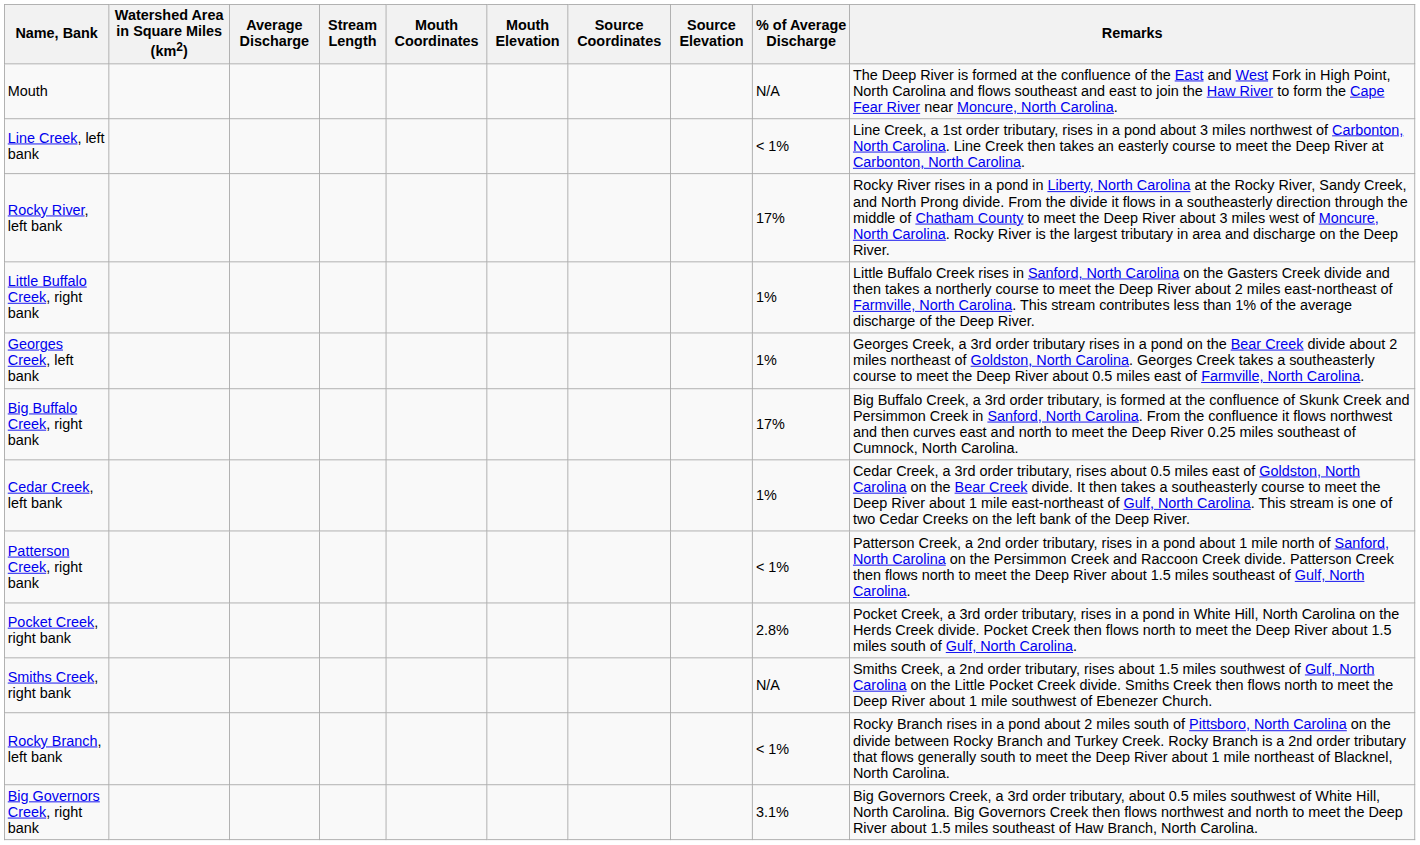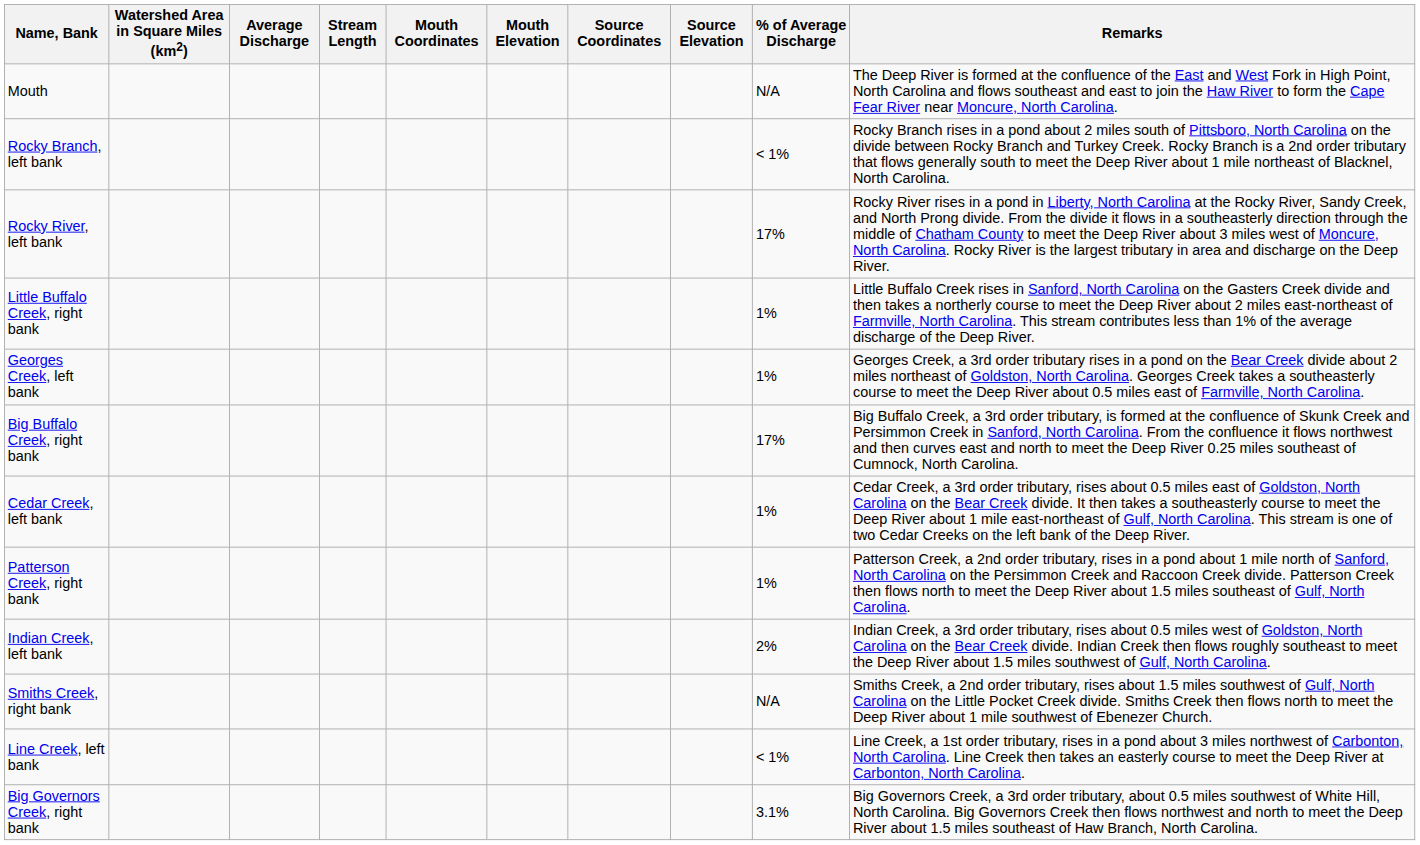 <table class="wikitable mw-collapsible mw-collapsed">
 <tr>
 <th>Name, Bank</th>
 <th>Watershed Area in Square Miles (km<sup>2</sup>)</th>
 <th>Average Discharge</th>
 <th>Stream Length</th>
 <th>Mouth Coordinates</th>
 <th>Mouth Elevation</th>
 <th>Source Coordinates</th>
 <th>Source Elevation</th>
 <th>% of Average Discharge</th>
 <th>Remarks</th>
 </tr>
 <tr>
 <td>Mouth</td>
 <td></td>
 <td></td>
 <td></td>
 <td></td>
 <td></td>
 <td></td>
 <td></td>
 <td>N/A</td>
 <td>The Deep River is formed at the confluence of the <a href='#'>East</a> and <a href='#'>West</a> Fork in High Point, North Carolina and flows southeast and east to join the <a href='#'>Haw River</a> to form the <a href='#'>Cape Fear River</a> near <a href='#'>Moncure, North Carolina</a>.</td>
 </tr>
 <tr>
-<td><a href='#'>Line Creek</a>, left bank</td>
+<td><a href='#'>Rocky Branch</a>, left bank</td>
 <td></td>
 <td></td>
 <td></td>
 <td></td>
 <td></td>
 <td></td>
 <td></td>
 <td>< 1%</td>
-<td>Line Creek, a 1st order tributary, rises in a pond about 3 miles northwest of <a href='#'>Carbonton, North Carolina</a>. Line Creek then takes an easterly course to meet the Deep River at <a href='#'>Carbonton, North Carolina</a>.</td>
+<td>Rocky Branch rises in a pond about 2 miles south of <a href='#'>Pittsboro, North Carolina</a> on the divide between Rocky Branch and Turkey Creek. Rocky Branch is a 2nd order tributary that flows generally south to meet the Deep River about 1 mile northeast of Blacknel, North Carolina.</td>
 </tr>
 <tr>
 <td><a href='#'>Rocky River</a>, left bank</td>
 <td></td>
 <td></td>
 <td></td>
 <td></td>
 <td></td>
 <td></td>
 <td></td>
 <td>17%</td>
 <td>Rocky River rises in a pond in <a href='#'>Liberty, North Carolina</a> at the Rocky River, Sandy Creek, and North Prong divide. From the divide it flows in a southeasterly direction through the middle of <a href='#'>Chatham County</a> to meet the Deep River about 3 miles west of <a href='#'>Moncure, North Carolina</a>. Rocky River is the largest tributary in area and discharge on the Deep River.</td>
 </tr>
 <tr>
 <td><a href='#'>Little Buffalo Creek</a>, right bank</td>
 <td></td>
 <td></td>
 <td></td>
 <td></td>
 <td></td>
 <td></td>
 <td></td>
 <td>1%</td>
 <td>Little Buffalo Creek rises in <a href='#'>Sanford, North Carolina</a> on the Gasters Creek divide and then takes a northerly course to meet the Deep River about 2 miles east-northeast of <a href='#'>Farmville, North Carolina</a>. This stream contributes less than 1% of the average discharge of the Deep River.</td>
 </tr>
 <tr>
 <td><a href='#'>Georges Creek</a>, left bank</td>
 <td></td>
 <td></td>
 <td></td>
 <td></td>
 <td></td>
 <td></td>
 <td></td>
 <td>1%</td>
 <td>Georges Creek, a 3rd order tributary rises in a pond on the <a href='#'>Bear Creek</a> divide about 2 miles northeast of <a href='#'>Goldston, North Carolina</a>. Georges Creek takes a southeasterly course to meet the Deep River about 0.5 miles east of <a href='#'>Farmville, North Carolina</a>.</td>
 </tr>
 <tr>
 <td><a href='#'>Big Buffalo Creek</a>, right bank</td>
 <td></td>
 <td></td>
 <td></td>
 <td></td>
 <td></td>
 <td></td>
 <td></td>
 <td>17%</td>
 <td>Big Buffalo Creek, a 3rd order tributary, is formed at the confluence of Skunk Creek and Persimmon Creek in <a href='#'>Sanford, North Carolina</a>. From the confluence it flows northwest and then curves east and north to meet the Deep River 0.25 miles southeast of Cumnock, North Carolina.</td>
 </tr>
 <tr>
 <td><a href='#'>Cedar Creek</a>, left bank</td>
 <td></td>
 <td></td>
 <td></td>
 <td></td>
 <td></td>
 <td></td>
 <td></td>
 <td>1%</td>
 <td>Cedar Creek, a 3rd order tributary, rises about 0.5 miles east of <a href='#'>Goldston, North Carolina</a> on the <a href='#'>Bear Creek</a> divide. It then takes a southeasterly course to meet the Deep River about 1 mile east-northeast of <a href='#'>Gulf, North Carolina</a>. This stream is one of two Cedar Creeks on the left bank of the Deep River.</td>
 </tr>
 <tr>
 <td><a href='#'>Patterson Creek</a>, right bank</td>
 <td></td>
 <td></td>
 <td></td>
 <td></td>
 <td></td>
 <td></td>
 <td></td>
-<td>< 1%</td>
+<td>1%</td>
 <td>Patterson Creek, a 2nd order tributary, rises in a pond about 1 mile north of <a href='#'>Sanford, North Carolina</a> on the Persimmon Creek and Raccoon Creek divide. Patterson Creek then flows north to meet the Deep River about 1.5 miles southeast of <a href='#'>Gulf, North Carolina</a>.</td>
 </tr>
 <tr>
-<td><a href='#'>Pocket Creek</a>, right bank</td>
+<td><a href='#'>Indian Creek</a>, left bank</td>
 <td></td>
 <td></td>
 <td></td>
 <td></td>
 <td></td>
 <td></td>
 <td></td>
-<td>2.8%</td>
-<td>Pocket Creek, a 3rd order tributary, rises in a pond in White Hill, North Carolina on the Herds Creek divide. Pocket Creek then flows north to meet the Deep River about 1.5 miles south of <a href='#'>Gulf, North Carolina</a>.</td>
+<td>2%</td>
+<td>Indian Creek, a 3rd order tributary, rises about 0.5 miles west of <a href='#'>Goldston, North Carolina</a> on the <a href='#'>Bear Creek</a> divide. Indian Creek then flows roughly southeast to meet the Deep River about 1.5 miles southwest of <a href='#'>Gulf, North Carolina</a>.</td>
 </tr>
 <tr>
 <td><a href='#'>Smiths Creek</a>, right bank</td>
 <td></td>
 <td></td>
 <td></td>
 <td></td>
 <td></td>
 <td></td>
 <td></td>
 <td>N/A</td>
 <td>Smiths Creek, a 2nd order tributary, rises about 1.5 miles southwest of <a href='#'>Gulf, North Carolina</a> on the Little Pocket Creek divide. Smiths Creek then flows north to meet the Deep River about 1 mile southwest of Ebenezer Church.</td>
 </tr>
 <tr>
-<td><a href='#'>Rocky Branch</a>, left bank</td>
+<td><a href='#'>Line Creek</a>, left bank</td>
 <td></td>
 <td></td>
 <td></td>
 <td></td>
 <td></td>
 <td></td>
 <td></td>
 <td>< 1%</td>
-<td>Rocky Branch rises in a pond about 2 miles south of <a href='#'>Pittsboro, North Carolina</a> on the divide between Rocky Branch and Turkey Creek. Rocky Branch is a 2nd order tributary that flows generally south to meet the Deep River about 1 mile northeast of Blacknel, North Carolina.</td>
+<td>Line Creek, a 1st order tributary, rises in a pond about 3 miles northwest of <a href='#'>Carbonton, North Carolina</a>. Line Creek then takes an easterly course to meet the Deep River at <a href='#'>Carbonton, North Carolina</a>.</td>
 </tr>
 <tr>
 <td><a href='#'>Big Governors Creek</a>, right bank</td>
 <td></td>
 <td></td>
 <td></td>
 <td></td>
 <td></td>
 <td></td>
 <td></td>
 <td>3.1%</td>
 <td>Big Governors Creek, a 3rd order tributary, about 0.5 miles southwest of White Hill, North Carolina. Big Governors Creek then flows northwest and north to meet the Deep River about 1.5 miles southeast of Haw Branch, North Carolina.</td>
 </tr>
 </table>
